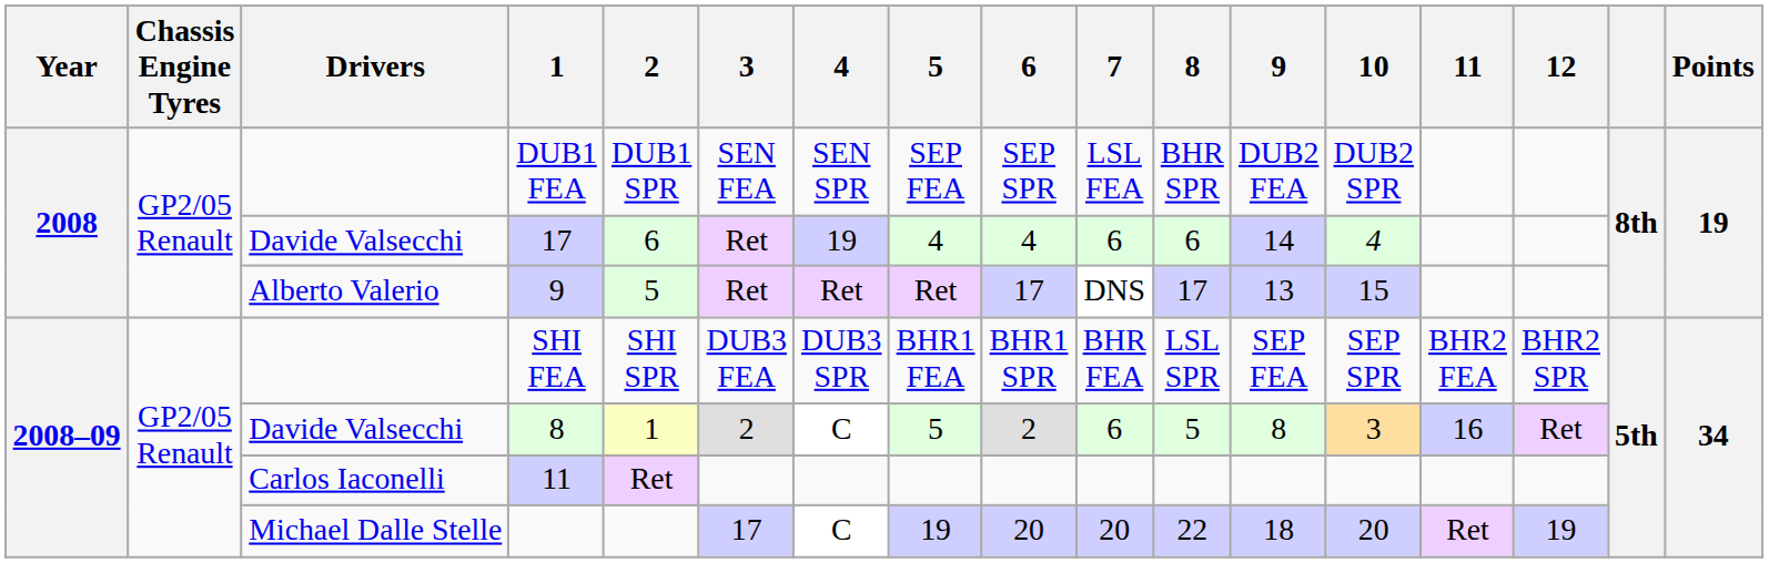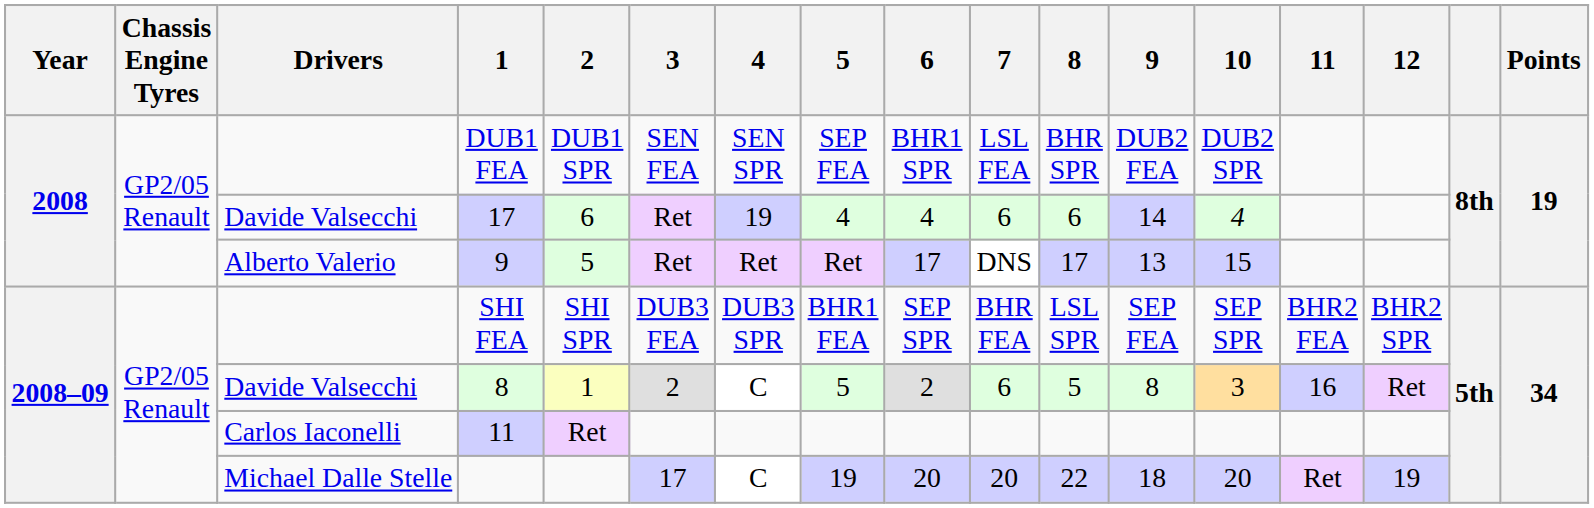 <table class="wikitable" style="text-align:center; font-size:85%;">
 <tr>
 <th>Year</th>
 <th>Chassis<br>Engine<br>Tyres</th>
 <th>Drivers</th>
 <th>1</th>
 <th>2</th>
 <th>3</th>
 <th>4</th>
 <th>5</th>
 <th>6</th>
 <th>7</th>
 <th>8</th>
 <th>9</th>
 <th>10</th>
 <th>11</th>
 <th>12</th>
 <th></th>
 <th>Points</th>
 </tr>
 <tr>
 <th rowspan=3><a href='#'>2008</a></th>
 <td rowspan=3><a href='#'>GP2/05</a><br><a href='#'>Renault</a><br></td>
 <td></td>
 <td><a href='#'>DUB1<br>FEA</a></td>
 <td><a href='#'>DUB1<br>SPR</a></td>
 <td><a href='#'>SEN<br>FEA</a></td>
 <td><a href='#'>SEN<br>SPR</a></td>
 <td><a href='#'>SEP<br>FEA</a></td>
-<td><a href='#'>SEP<br>SPR</a></td>
+<td><a href='#'>BHR1<br>SPR</a></td>
 <td><a href='#'>LSL<br>FEA</a></td>
 <td><a href='#'>BHR<br>SPR</a></td>
 <td><a href='#'>DUB2<br>FEA</a></td>
 <td><a href='#'>DUB2<br>SPR</a></td>
 <td></td>
 <td></td>
 <th rowspan=3>8th</th>
 <th rowspan=3>19</th>
 </tr>
 <tr>
 <td align=left> <a href='#'>Davide Valsecchi</a></td>
 <td bgcolor="#CFCFFF">17</td>
 <td bgcolor="#DFFFDF">6</td>
 <td bgcolor="#EFCFFF">Ret</td>
 <td bgcolor="#CFCFFF">19</td>
 <td bgcolor="#DFFFDF">4</td>
 <td bgcolor="#DFFFDF">4</td>
 <td bgcolor="#DFFFDF">6</td>
 <td bgcolor="#DFFFDF">6</td>
 <td bgcolor="#CFCFFF">14</td>
 <td bgcolor="#DFFFDF"><em>4</em></td>
 <td></td>
 <td></td>
 </tr>
 <tr>
 <td align=left> <a href='#'>Alberto Valerio</a></td>
 <td bgcolor="#CFCFFF">9</td>
 <td bgcolor="#DFFFDF">5</td>
 <td bgcolor="#EFCFFF">Ret</td>
 <td bgcolor="#EFCFFF">Ret</td>
 <td bgcolor="#EFCFFF">Ret</td>
 <td bgcolor="#CFCFFF">17</td>
 <td bgcolor="#FFFFFF">DNS</td>
 <td bgcolor="#CFCFFF">17</td>
 <td bgcolor="#CFCFFF">13</td>
 <td bgcolor="#CFCFFF">15</td>
 <td></td>
 <td></td>
 </tr>
 <tr>
 <th rowspan=4><a href='#'>2008–09</a></th>
 <td rowspan=4><a href='#'>GP2/05</a><br><a href='#'>Renault</a><br></td>
 <td></td>
 <td><a href='#'>SHI<br>FEA</a></td>
 <td><a href='#'>SHI<br>SPR</a></td>
 <td><a href='#'>DUB3<br>FEA</a></td>
 <td><a href='#'>DUB3<br>SPR</a></td>
 <td><a href='#'>BHR1<br>FEA</a></td>
-<td><a href='#'>BHR1<br>SPR</a></td>
+<td><a href='#'>SEP<br>SPR</a></td>
 <td><a href='#'>BHR<br>FEA</a></td>
 <td><a href='#'>LSL<br>SPR</a></td>
 <td><a href='#'>SEP<br>FEA</a></td>
 <td><a href='#'>SEP<br>SPR</a></td>
 <td><a href='#'>BHR2<br>FEA</a></td>
 <td><a href='#'>BHR2<br>SPR</a></td>
 <th rowspan=4>5th</th>
 <th rowspan=4>34</th>
 </tr>
 <tr>
 <td align=left> <a href='#'>Davide Valsecchi</a></td>
 <td bgcolor="#DFFFDF">8</td>
 <td bgcolor="#FBFFBF">1</td>
 <td bgcolor="#DFDFDF">2</td>
 <td bgcolor="#FFFFFF">C</td>
 <td bgcolor="#DFFFDF">5</td>
 <td bgcolor="#DFDFDF">2</td>
 <td bgcolor="#DFFFDF">6</td>
 <td bgcolor="#DFFFDF">5</td>
 <td bgcolor="#DFFFDF">8</td>
 <td bgcolor="#FFDF9F">3</td>
 <td bgcolor="#CFCFFF">16</td>
 <td bgcolor="#EFCFFF">Ret</td>
 </tr>
 <tr>
 <td align=left> <a href='#'>Carlos Iaconelli</a></td>
 <td bgcolor="#CFCFFF">11</td>
 <td bgcolor="#EFCFFF">Ret</td>
 <td></td>
 <td></td>
 <td></td>
 <td></td>
 <td></td>
 <td></td>
 <td></td>
 <td></td>
 <td></td>
 <td></td>
 </tr>
 <tr>
 <td align=left> <a href='#'>Michael Dalle Stelle</a></td>
 <td></td>
 <td></td>
 <td bgcolor="#CFCFFF">17</td>
 <td bgcolor="#FFFFFF">C</td>
 <td bgcolor="#CFCFFF">19</td>
 <td bgcolor="#CFCFFF">20</td>
 <td bgcolor="#CFCFFF">20</td>
 <td bgcolor="#CFCFFF">22</td>
 <td bgcolor="#CFCFFF">18</td>
 <td bgcolor="#CFCFFF">20</td>
 <td bgcolor="#EFCFFF">Ret</td>
 <td bgcolor="#CFCFFF">19</td>
 </tr>
 </table>
